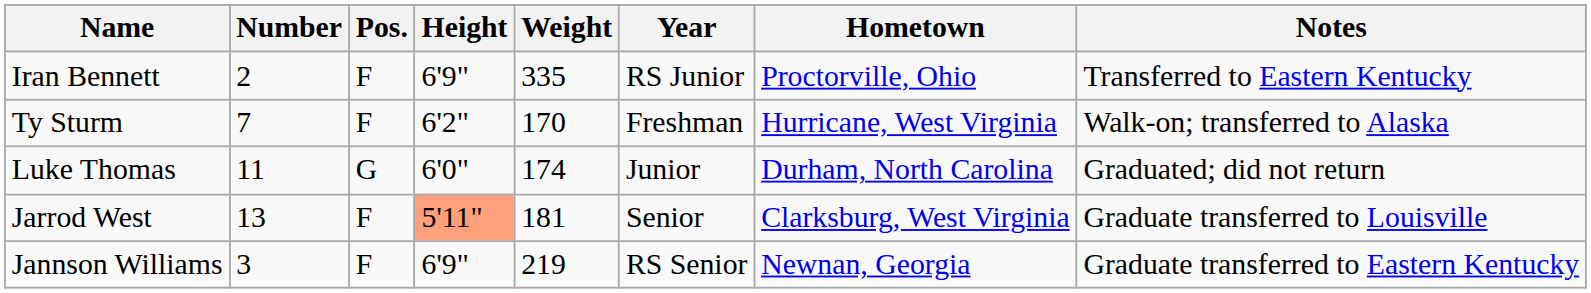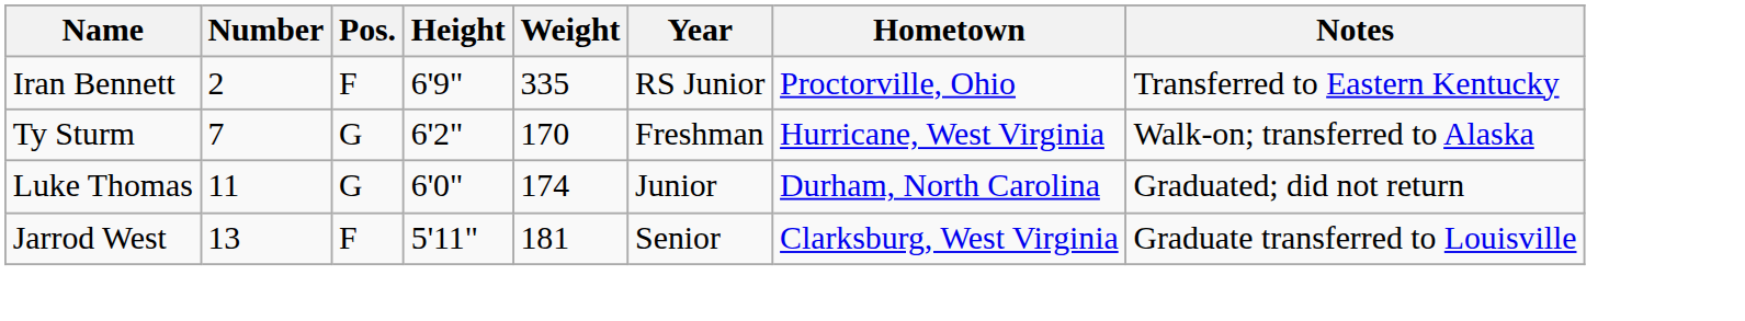 <table class="wikitable sortable" border="1">
 <tr>
 <th>Name</th>
 <th>Number</th>
 <th>Pos.</th>
 <th>Height</th>
 <th>Weight</th>
 <th>Year</th>
 <th>Hometown</th>
 <th class="unsortable">Notes</th>
 </tr>
 <tr>
 <td>Iran Bennett</td>
 <td>2</td>
 <td>F</td>
 <td>6'9"</td>
 <td>335</td>
 <td>RS Junior</td>
 <td><a href='#'>Proctorville, Ohio</a></td>
 <td>Transferred to <a href='#'>Eastern Kentucky</a></td>
 </tr>
 <tr>
 <td>Ty Sturm</td>
 <td>7</td>
-<td>F</td>
+<td>G</td>
 <td>6'2"</td>
 <td>170</td>
 <td>Freshman</td>
 <td><a href='#'>Hurricane, West Virginia</a></td>
 <td>Walk-on; transferred to <a href='#'>Alaska</a></td>
 </tr>
 <tr>
 <td>Luke Thomas</td>
 <td>11</td>
 <td>G</td>
 <td>6'0"</td>
 <td>174</td>
 <td>Junior</td>
 <td><a href='#'>Durham, North Carolina</a></td>
 <td>Graduated; did not return</td>
 </tr>
 <tr>
 <td>Jarrod West</td>
 <td>13</td>
 <td>F</td>
-<td style="background: lightsalmon;">5'11"</td>
+<td>5'11"</td>
 <td>181</td>
 <td>Senior</td>
 <td><a href='#'>Clarksburg, West Virginia</a></td>
 <td>Graduate transferred to <a href='#'>Louisville</a></td>
 </tr>
-<tr>
-<td>Jannson Williams</td>
-<td>3</td>
-<td>F</td>
-<td>6'9"</td>
-<td>219</td>
-<td>RS Senior</td>
-<td><a href='#'>Newnan, Georgia</a></td>
-<td>Graduate transferred to <a href='#'>Eastern Kentucky</a></td>
-</tr>
 </table>
